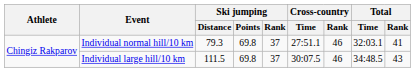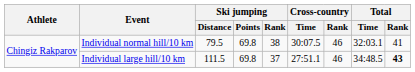 <table class="wikitable" style="font-size:90%">
 <tr>
 <th rowspan=2>Athlete</th>
 <th rowspan=2>Event</th>
 <th colspan=3>Ski jumping</th>
 <th colspan=2>Cross-country</th>
 <th colspan=2>Total</th>
 </tr>
 <tr style="font-size:95%">
 <th>Distance</th>
 <th>Points</th>
 <th>Rank</th>
 <th>Time</th>
 <th>Rank</th>
 <th>Time</th>
 <th>Rank</th>
 </tr>
 <tr align=center>
 <td align=left rowspan=2><a href='#'>Chingiz Rakparov</a></td>
 <td align=left><a href='#'>Individual normal hill/10 km</a></td>
-<td>79.3</td>
+<td>79.5</td>
 <td>69.8</td>
-<td>37</td>
-<td>27:51.1</td>
+<td>38</td>
+<td>30:07.5</td>
 <td>46</td>
 <td>32:03.1</td>
 <td>41</td>
 </tr>
 <tr align=center>
 <td align=left><a href='#'>Individual large hill/10 km</a></td>
 <td>111.5</td>
 <td>69.8</td>
 <td>37</td>
-<td>30:07.5</td>
+<td>27:51.1</td>
 <td>46</td>
 <td>34:48.5</td>
-<td>43</td>
+<td><strong>43</strong></td>
 </tr>
 </table>
